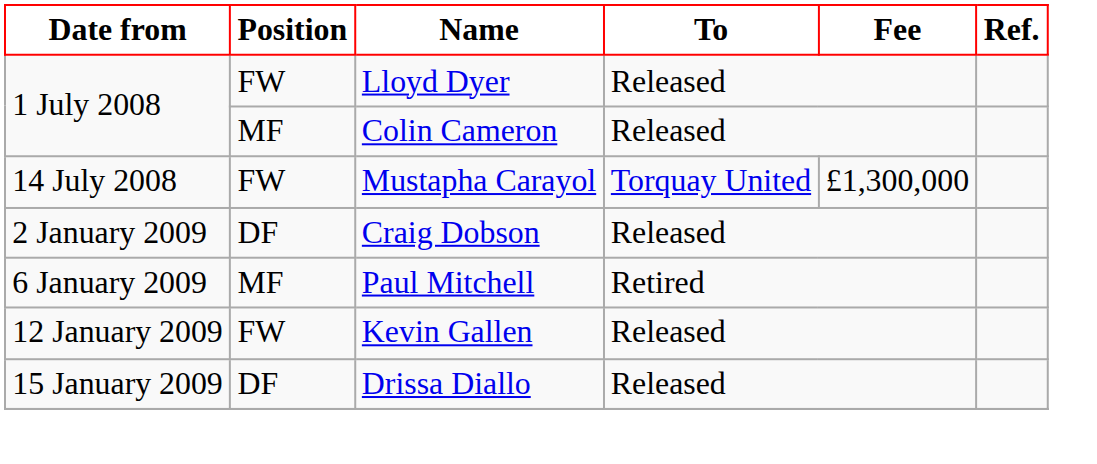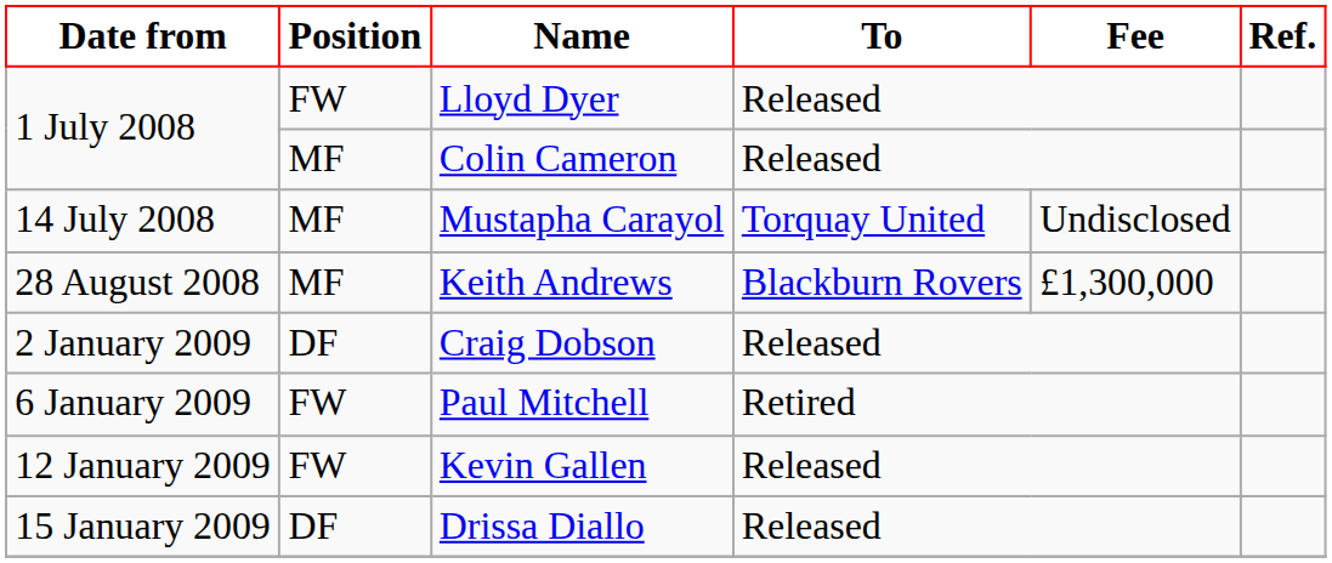 <table class="wikitable">
 <tr>
 <th style="background:#FFFFFF; color:black; border:1px solid red;">Date from</th>
 <th style="background:#FFFFFF; color:black; border:1px solid red;">Position</th>
 <th style="background:#FFFFFF; color:black; border:1px solid red;">Name</th>
 <th style="background:#FFFFFF; color:black; border:1px solid red;">To</th>
 <th style="background:#FFFFFF; color:black; border:1px solid red;">Fee</th>
 <th style="background:#FFFFFF; color:black; border:1px solid red;">Ref.</th>
 </tr>
 <tr>
 <td rowspan="2">1 July 2008</td>
 <td>FW</td>
 <td> <a href='#'>Lloyd Dyer</a></td>
 <td colspan="2">Released</td>
 <td></td>
 </tr>
 <tr>
 <td>MF</td>
 <td> <a href='#'>Colin Cameron</a></td>
 <td colspan="2">Released</td>
 <td></td>
 </tr>
 <tr>
 <td>14 July 2008</td>
-<td>FW</td>
+<td>MF</td>
 <td> <a href='#'>Mustapha Carayol</a></td>
 <td><a href='#'>Torquay United</a></td>
+<td>Undisclosed</td>
+<td></td>
+</tr>
+<tr>
+<td>28 August 2008</td>
+<td>MF</td>
+<td> <a href='#'>Keith Andrews</a></td>
+<td><a href='#'>Blackburn Rovers</a></td>
 <td>£1,300,000</td>
 <td></td>
 </tr>
 <tr>
 <td>2 January 2009</td>
 <td>DF</td>
 <td> <a href='#'>Craig Dobson</a></td>
 <td colspan="2">Released</td>
 <td></td>
 </tr>
 <tr>
 <td>6 January 2009</td>
-<td>MF</td>
+<td>FW</td>
 <td> <a href='#'>Paul Mitchell</a></td>
 <td colspan="2">Retired</td>
 <td></td>
 </tr>
 <tr>
 <td>12 January 2009</td>
 <td>FW</td>
 <td> <a href='#'>Kevin Gallen</a></td>
 <td colspan="2">Released</td>
 <td></td>
 </tr>
 <tr>
 <td>15 January 2009</td>
 <td>DF</td>
 <td> <a href='#'>Drissa Diallo</a></td>
 <td colspan="2">Released</td>
 <td></td>
 </tr>
 <tr>
 </tr>
 </table>
